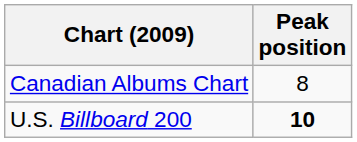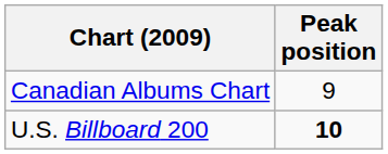 <table class="wikitable">
 <tr>
 <th align="left">Chart (2009)</th>
 <th align="left">Peak<br>position</th>
 </tr>
 <tr>
 <td align="left"><a href='#'>Canadian Albums Chart</a></td>
-<td align="center">8</td>
+<td align="center">9</td>
 </tr>
 <tr>
 <td align="left">U.S. <a href='#'><em>Billboard</em> 200</a></td>
 <td align="center"><strong>10</strong></td>
 </tr>
 </table>
